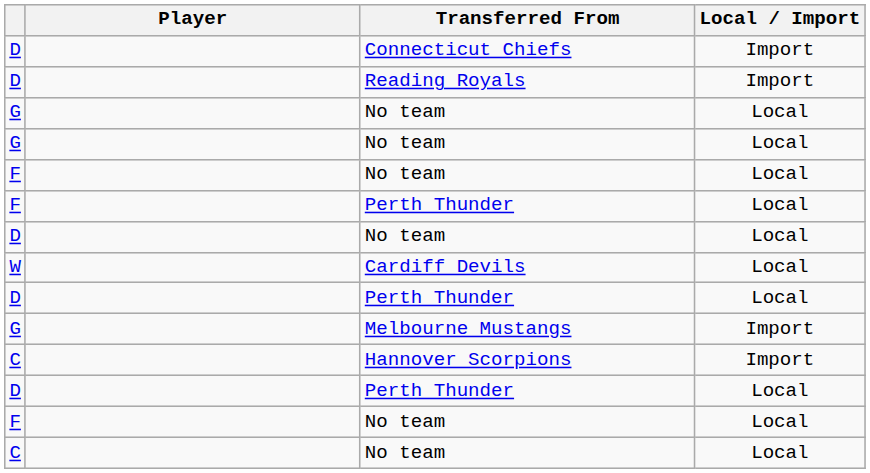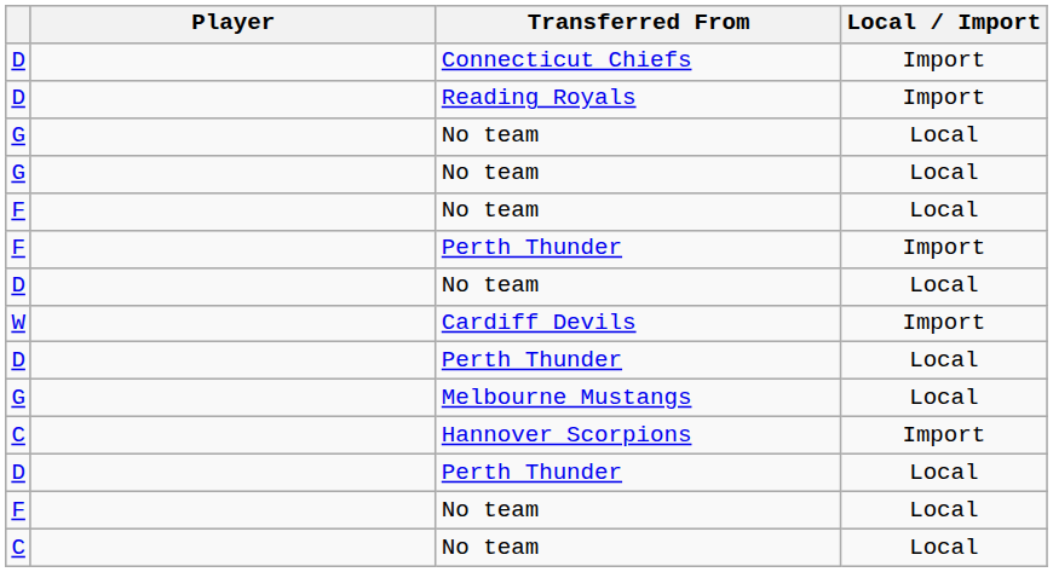 <table class="wikitable plainrowheaders sortable" style="font-size:95%; text-align: center">
 <tr>
 <th></th>
 <th scope="col" style="width:210px;">Player</th>
 <th scope="col" style="width:210px;">Transferred From</th>
 <th>Local / Import</th>
 </tr>
 <tr>
 <td><a href='#'>D</a></td>
 <td align="left"> </td>
 <td align="left"> <a href='#'>Connecticut Chiefs</a></td>
 <td>Import</td>
 </tr>
 <tr>
 <td><a href='#'>D</a></td>
 <td align="left"> </td>
 <td align="left"> <a href='#'>Reading Royals</a></td>
 <td>Import</td>
 </tr>
 <tr>
 <td><a href='#'>G</a></td>
 <td align="left"> </td>
 <td align="left">No team</td>
 <td>Local</td>
 </tr>
 <tr>
 <td><a href='#'>G</a></td>
 <td align="left"> </td>
 <td align="left">No team</td>
 <td>Local</td>
 </tr>
 <tr>
 <td><a href='#'>F</a></td>
 <td align="left"> </td>
 <td align="left">No team</td>
 <td>Local</td>
 </tr>
 <tr>
 <td><a href='#'>F</a></td>
 <td align="left"> </td>
 <td align="left"> <a href='#'>Perth Thunder</a></td>
-<td>Local</td>
+<td>Import</td>
 </tr>
 <tr>
 <td><a href='#'>D</a></td>
 <td align="left"> </td>
 <td align="left">No team</td>
 <td>Local</td>
 </tr>
 <tr>
 <td><a href='#'>W</a></td>
 <td align="left"> </td>
 <td align="left"> <a href='#'>Cardiff Devils</a></td>
-<td>Local</td>
+<td>Import</td>
 </tr>
 <tr>
 <td><a href='#'>D</a></td>
 <td align="left"> </td>
 <td align="left"> <a href='#'>Perth Thunder</a></td>
 <td>Local</td>
 </tr>
 <tr>
 <td><a href='#'>G</a></td>
 <td align="left"> </td>
 <td align="left"> <a href='#'>Melbourne Mustangs</a></td>
-<td>Import</td>
+<td>Local</td>
 </tr>
 <tr>
 <td><a href='#'>C</a></td>
 <td align="left"> </td>
 <td align="left"> <a href='#'>Hannover Scorpions</a></td>
 <td>Import</td>
 </tr>
 <tr>
 <td><a href='#'>D</a></td>
 <td align="left"> </td>
 <td align="left"> <a href='#'>Perth Thunder</a></td>
 <td>Local</td>
 </tr>
 <tr>
 <td><a href='#'>F</a></td>
 <td align="left"> </td>
 <td align="left">No team</td>
 <td>Local</td>
 </tr>
 <tr>
 <td><a href='#'>C</a></td>
 <td align="left"> </td>
 <td align="left">No team</td>
 <td>Local</td>
 </tr>
 </table>
